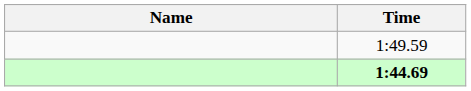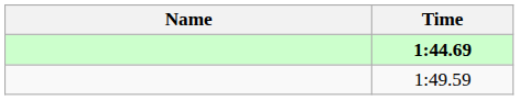 <table class="wikitable" style="text-align:center;">
 <tr>
 <th style="width:19em">Name</th>
 <th style="width:7em">Time</th>
 </tr>
+<tr bgcolor=ccffcc>
+<td align=left><strong></strong></td>
+<td><strong>1:44.69</strong></td>
+</tr>
 <tr>
 <td align=left></td>
 <td>1:49.59</td>
 </tr>
-<tr bgcolor=ccffcc>
-<td align=left><strong></strong></td>
-<td><strong>1:44.69</strong></td>
-</tr>
 </table>
